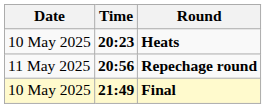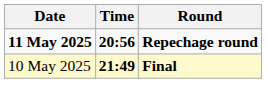 <table class="wikitable">
 <tr>
 <th>Date</th>
 <th>Time</th>
 <th>Round</th>
 </tr>
 <tr>
-<td>10 May 2025</td>
-<td><strong>20:23</strong></td>
-<td><strong>Heats</strong></td>
-</tr>
-<tr>
-<td>11 May 2025</td>
+<td><strong>11 May 2025</strong></td>
 <td><strong>20:56</strong></td>
 <td><strong>Repechage round</strong></td>
 </tr>
 <tr style="background:lemonchiffon">
 <td>10 May 2025</td>
 <td><strong>21:49</strong></td>
 <td><strong>Final</strong></td>
 </tr>
 </table>
